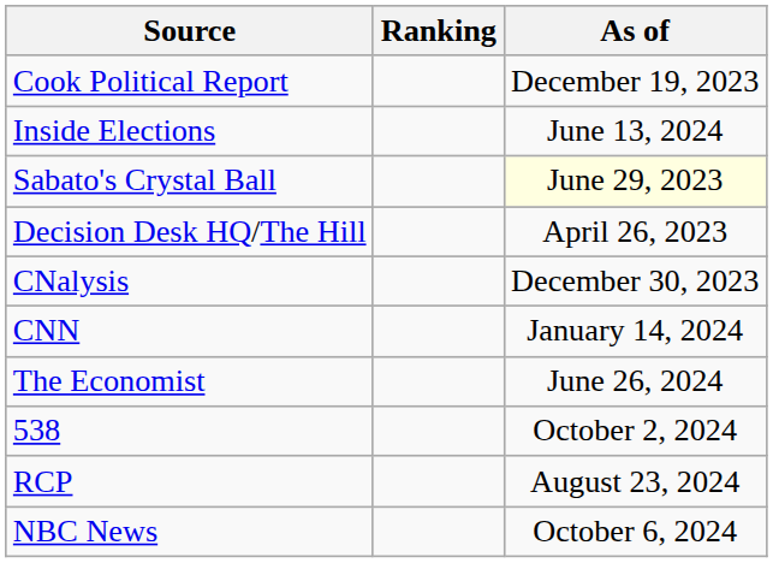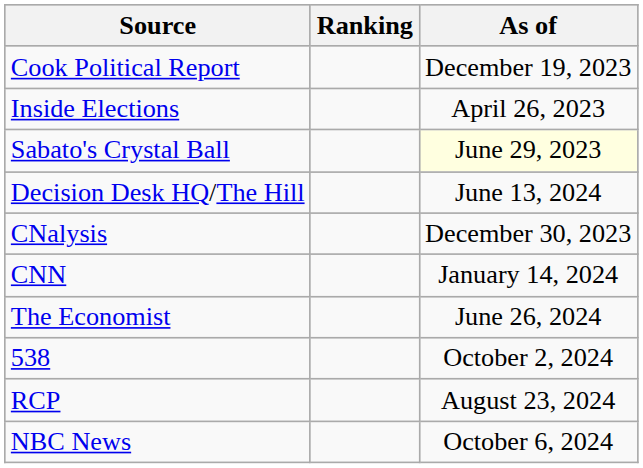 <table class="wikitable" style="text-align:center">
 <tr>
 <th>Source</th>
 <th>Ranking</th>
 <th>As of</th>
 </tr>
 <tr>
 <td align=left><a href='#'>Cook Political Report</a></td>
 <td></td>
 <td>December 19, 2023</td>
 </tr>
 <tr>
 <td align=left><a href='#'>Inside Elections</a></td>
 <td></td>
-<td>June 13, 2024</td>
+<td>April 26, 2023</td>
 </tr>
 <tr>
 <td align=left><a href='#'>Sabato's Crystal Ball</a></td>
 <td></td>
 <td style="background: lightyellow;">June 29, 2023</td>
 </tr>
 <tr>
 <td align=left><a href='#'>Decision Desk HQ</a>/<a href='#'>The Hill</a></td>
 <td></td>
-<td>April 26, 2023</td>
+<td>June 13, 2024</td>
 </tr>
 <tr>
 <td align=left><a href='#'>CNalysis</a></td>
 <td></td>
 <td>December 30, 2023</td>
 </tr>
 <tr>
 <td align=left><a href='#'>CNN</a></td>
 <td></td>
 <td>January 14, 2024</td>
 </tr>
 <tr>
 <td align=left><a href='#'>The Economist</a></td>
 <td></td>
 <td>June 26, 2024</td>
 </tr>
 <tr>
 <td align="left"><a href='#'>538</a></td>
 <td></td>
 <td>October 2, 2024</td>
 </tr>
 <tr>
 <td align="left"><a href='#'>RCP</a></td>
 <td></td>
 <td>August 23, 2024</td>
 </tr>
 <tr>
 <td align="left"><a href='#'>NBC News</a></td>
 <td></td>
 <td>October 6, 2024</td>
 </tr>
 </table>
